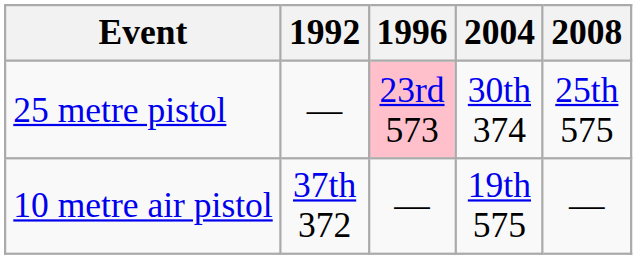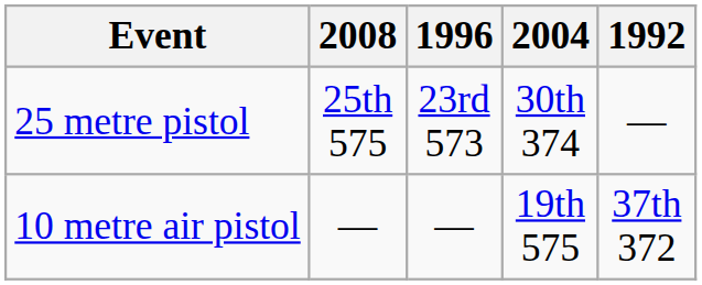 <table class="wikitable" style="text-align: center;">
 <tr>
 <th>Event</th>
-<th>1992</th>
+<th>2008</th>
 <th>1996</th>
 <th>2004</th>
-<th>2008</th>
+<th>1992</th>
 </tr>
 <tr>
 <td align="left"><a href='#'>25 metre pistol</a></td>
+<td><a href='#'>25th</a><br>575</td>
+<td><a href='#'>23rd</a><br>573</td>
+<td><a href='#'>30th</a><br>374</td>
 <td>—</td>
-<td style="background: pink;"><a href='#'>23rd</a><br>573</td>
-<td><a href='#'>30th</a><br>374</td>
-<td><a href='#'>25th</a><br>575</td>
 </tr>
 <tr>
 <td align="left"><a href='#'>10 metre air pistol</a></td>
-<td><a href='#'>37th</a><br>372</td>
+<td>—</td>
 <td>—</td>
 <td><a href='#'>19th</a><br>575</td>
-<td>—</td>
+<td><a href='#'>37th</a><br>372</td>
 </tr>
 </table>
